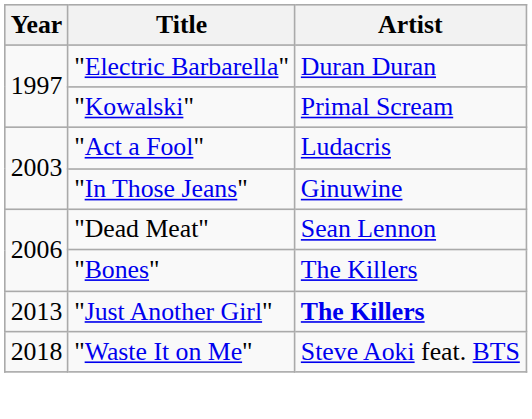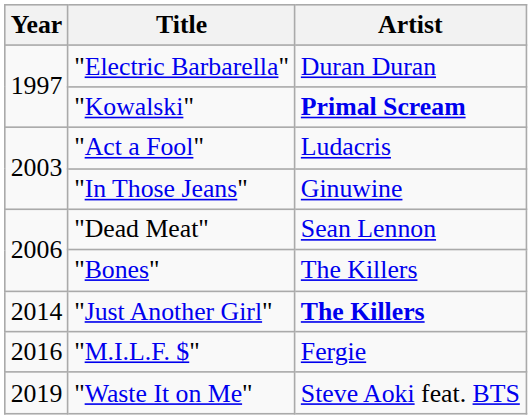 <table class="wikitable">
 <tr>
 <th>Year</th>
 <th>Title</th>
 <th>Artist</th>
 </tr>
 <tr>
 <td rowspan="2">1997</td>
 <td>"<a href='#'>Electric Barbarella</a>"</td>
 <td><a href='#'>Duran Duran</a></td>
 </tr>
 <tr>
 <td>"<a href='#'>Kowalski</a>"</td>
-<td><a href='#'>Primal Scream</a></td>
+<td><strong><a href='#'>Primal Scream</a></strong></td>
 </tr>
 <tr>
 <td rowspan="2">2003</td>
 <td>"<a href='#'>Act a Fool</a>"</td>
 <td><a href='#'>Ludacris</a></td>
 </tr>
 <tr>
 <td>"<a href='#'>In Those Jeans</a>"</td>
 <td><a href='#'>Ginuwine</a></td>
 </tr>
 <tr>
 <td rowspan="2">2006</td>
 <td>"Dead Meat"</td>
 <td><a href='#'>Sean Lennon</a></td>
 </tr>
 <tr>
 <td>"<a href='#'>Bones</a>"</td>
 <td><a href='#'>The Killers</a></td>
 </tr>
 <tr>
-<td>2013</td>
+<td>2014</td>
 <td>"<a href='#'>Just Another Girl</a>"</td>
 <td><strong><a href='#'>The Killers</a></strong></td>
 </tr>
 <tr>
-<td>2018</td>
+<td>2016</td>
+<td>"<a href='#'>M.I.L.F. $</a>"</td>
+<td><a href='#'>Fergie</a></td>
+</tr>
+<tr>
+<td>2019</td>
 <td>"<a href='#'>Waste It on Me</a>"</td>
 <td><a href='#'>Steve Aoki</a> feat. <a href='#'>BTS</a></td>
 </tr>
 </table>
